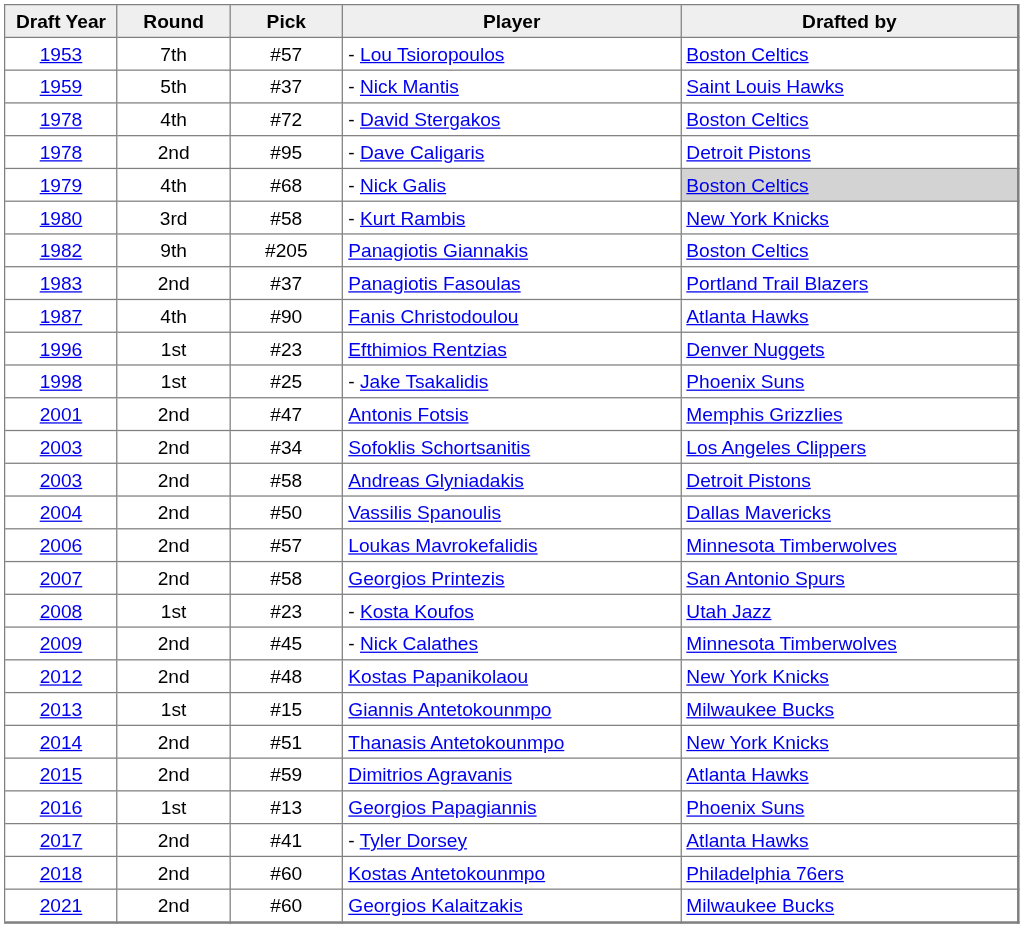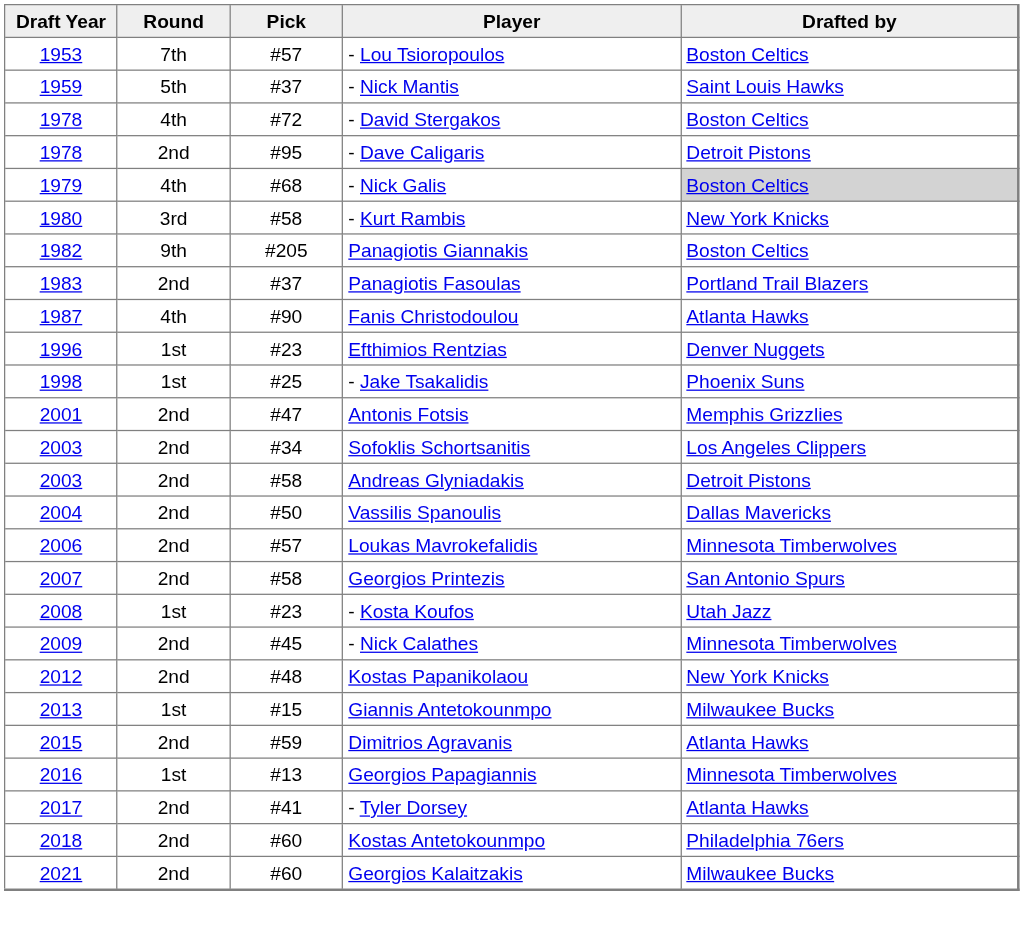 <table border=1 cellpadding=4 cellspacing=0 class="toccolours" border=" 1px solid #7f7f7f" style="margin: 0.5em 0 0 0; border-style: solid; border-right-width: 2px; border-bottom-width: 2px; border-collapse: collapse; font-size: 95%">
 <tr>
 <th bgcolor="#efefef" width="10%">Draft Year</th>
 <th bgcolor="#efefef" width="10%">Round</th>
 <th bgcolor="#efefef" width="10%">Pick</th>
 <th bgcolor="#efefef" width="30%">Player</th>
 <th bgcolor="#efefef" width="30%">Drafted by</th>
 </tr>
 <tr>
 <td style="text-align:center;"><a href='#'>1953</a></td>
 <td style="text-align:center;">7th</td>
 <td style="text-align:center;">#57</td>
 <td>- <a href='#'>Lou Tsioropoulos</a></td>
 <td><a href='#'>Boston Celtics</a></td>
 </tr>
 <tr>
 <td style="text-align:center;"><a href='#'>1959</a></td>
 <td style="text-align:center;">5th</td>
 <td style="text-align:center;">#37</td>
 <td>- <a href='#'>Nick Mantis</a></td>
 <td><a href='#'>Saint Louis Hawks</a></td>
 </tr>
 <tr>
 <td style="text-align:center;"><a href='#'>1978</a></td>
 <td style="text-align:center;">4th</td>
 <td style="text-align:center;">#72</td>
 <td>- <a href='#'>David Stergakos</a></td>
 <td><a href='#'>Boston Celtics</a></td>
 </tr>
 <tr>
 <td style="text-align:center;"><a href='#'>1978</a></td>
 <td style="text-align:center;">2nd</td>
 <td style="text-align:center;">#95</td>
 <td>- <a href='#'>Dave Caligaris</a></td>
 <td><a href='#'>Detroit Pistons</a></td>
 </tr>
 <tr>
 <td style="text-align:center;"><a href='#'>1979</a></td>
 <td style="text-align:center;">4th</td>
 <td style="text-align:center;">#68</td>
 <td>- <a href='#'>Nick Galis</a></td>
 <td style="background: lightgrey;"><a href='#'>Boston Celtics</a></td>
 </tr>
 <tr>
 <td style="text-align:center;"><a href='#'>1980</a></td>
 <td style="text-align:center;">3rd</td>
 <td style="text-align:center;">#58</td>
 <td>- <a href='#'>Kurt Rambis</a></td>
 <td><a href='#'>New York Knicks</a></td>
 </tr>
 <tr>
 <td style="text-align:center;"><a href='#'>1982</a></td>
 <td style="text-align:center;">9th</td>
 <td style="text-align:center;">#205</td>
 <td> <a href='#'>Panagiotis Giannakis</a></td>
 <td><a href='#'>Boston Celtics</a></td>
 </tr>
 <tr>
 <td style="text-align:center;"><a href='#'>1983</a></td>
 <td style="text-align:center;">2nd</td>
 <td style="text-align:center;">#37</td>
 <td> <a href='#'>Panagiotis Fasoulas</a></td>
 <td><a href='#'>Portland Trail Blazers</a></td>
 </tr>
 <tr>
 <td style="text-align:center;"><a href='#'>1987</a></td>
 <td style="text-align:center;">4th</td>
 <td style="text-align:center;">#90</td>
 <td> <a href='#'>Fanis Christodoulou</a></td>
 <td><a href='#'>Atlanta Hawks</a></td>
 </tr>
 <tr>
 <td style="text-align:center;"><a href='#'>1996</a></td>
 <td style="text-align:center;">1st</td>
 <td style="text-align:center;">#23</td>
 <td> <a href='#'>Efthimios Rentzias</a></td>
 <td><a href='#'>Denver Nuggets</a></td>
 </tr>
 <tr>
 <td style="text-align:center;"><a href='#'>1998</a></td>
 <td style="text-align:center;">1st</td>
 <td style="text-align:center;">#25</td>
 <td>- <a href='#'>Jake Tsakalidis</a></td>
 <td><a href='#'>Phoenix Suns</a></td>
 </tr>
 <tr>
 <td style="text-align:center;"><a href='#'>2001</a></td>
 <td style="text-align:center;">2nd</td>
 <td style="text-align:center;">#47</td>
 <td> <a href='#'>Antonis Fotsis</a></td>
 <td><a href='#'>Memphis Grizzlies</a></td>
 </tr>
 <tr>
 <td style="text-align:center;"><a href='#'>2003</a></td>
 <td style="text-align:center;">2nd</td>
 <td style="text-align:center;">#34</td>
 <td> <a href='#'>Sofoklis Schortsanitis</a></td>
 <td><a href='#'>Los Angeles Clippers</a></td>
 </tr>
 <tr>
 <td style="text-align:center;"><a href='#'>2003</a></td>
 <td style="text-align:center;">2nd</td>
 <td style="text-align:center;">#58</td>
 <td> <a href='#'>Andreas Glyniadakis</a></td>
 <td><a href='#'>Detroit Pistons</a></td>
 </tr>
 <tr>
 <td style="text-align:center;"><a href='#'>2004</a></td>
 <td style="text-align:center;">2nd</td>
 <td style="text-align:center;">#50</td>
 <td> <a href='#'>Vassilis Spanoulis</a></td>
 <td><a href='#'>Dallas Mavericks</a></td>
 </tr>
 <tr>
 <td style="text-align:center;"><a href='#'>2006</a></td>
 <td style="text-align:center;">2nd</td>
 <td style="text-align:center;">#57</td>
 <td> <a href='#'>Loukas Mavrokefalidis</a></td>
 <td><a href='#'>Minnesota Timberwolves</a></td>
 </tr>
 <tr>
 <td style="text-align:center;"><a href='#'>2007</a></td>
 <td style="text-align:center;">2nd</td>
 <td style="text-align:center;">#58</td>
 <td> <a href='#'>Georgios Printezis</a></td>
 <td><a href='#'>San Antonio Spurs</a></td>
 </tr>
 <tr>
 <td style="text-align:center;"><a href='#'>2008</a></td>
 <td style="text-align:center;">1st</td>
 <td style="text-align:center;">#23</td>
 <td>- <a href='#'>Kosta Koufos</a></td>
 <td><a href='#'>Utah Jazz</a></td>
 </tr>
 <tr>
 <td style="text-align:center;"><a href='#'>2009</a></td>
 <td style="text-align:center;">2nd</td>
 <td style="text-align:center;">#45</td>
 <td>- <a href='#'>Nick Calathes</a></td>
 <td><a href='#'>Minnesota Timberwolves</a></td>
 </tr>
 <tr>
 <td style="text-align:center;"><a href='#'>2012</a></td>
 <td style="text-align:center;">2nd</td>
 <td style="text-align:center;">#48</td>
 <td> <a href='#'>Kostas Papanikolaou</a></td>
 <td><a href='#'>New York Knicks</a></td>
 </tr>
 <tr>
 <td style="text-align:center;"><a href='#'>2013</a></td>
 <td style="text-align:center;">1st</td>
 <td style="text-align:center;">#15</td>
 <td> <a href='#'>Giannis Antetokounmpo</a></td>
 <td><a href='#'>Milwaukee Bucks</a></td>
 </tr>
 <tr>
-<td style="text-align:center;"><a href='#'>2014</a></td>
-<td style="text-align:center;">2nd</td>
-<td style="text-align:center;">#51</td>
-<td> <a href='#'>Thanasis Antetokounmpo</a></td>
-<td><a href='#'>New York Knicks</a></td>
-</tr>
-<tr>
 <td style="text-align:center;"><a href='#'>2015</a></td>
 <td style="text-align:center;">2nd</td>
 <td style="text-align:center;">#59</td>
 <td> <a href='#'>Dimitrios Agravanis</a></td>
 <td><a href='#'>Atlanta Hawks</a></td>
 </tr>
 <tr>
 <td style="text-align:center;"><a href='#'>2016</a></td>
 <td style="text-align:center;">1st</td>
 <td style="text-align:center;">#13</td>
 <td> <a href='#'>Georgios Papagiannis</a></td>
-<td><a href='#'>Phoenix Suns</a></td>
+<td><a href='#'>Minnesota Timberwolves</a></td>
 </tr>
 <tr>
 <td style="text-align:center;"><a href='#'>2017</a></td>
 <td style="text-align:center;">2nd</td>
 <td style="text-align:center;">#41</td>
 <td>- <a href='#'>Tyler Dorsey</a></td>
 <td><a href='#'>Atlanta Hawks</a></td>
 </tr>
 <tr>
 <td style="text-align:center;"><a href='#'>2018</a></td>
 <td style="text-align:center;">2nd</td>
 <td style="text-align:center;">#60</td>
 <td> <a href='#'>Kostas Antetokounmpo</a></td>
 <td><a href='#'>Philadelphia 76ers</a></td>
 </tr>
 <tr>
 <td style="text-align:center;"><a href='#'>2021</a></td>
 <td style="text-align:center;">2nd</td>
 <td style="text-align:center;">#60</td>
 <td> <a href='#'>Georgios Kalaitzakis</a></td>
 <td><a href='#'>Milwaukee Bucks</a></td>
 </tr>
 </table>
